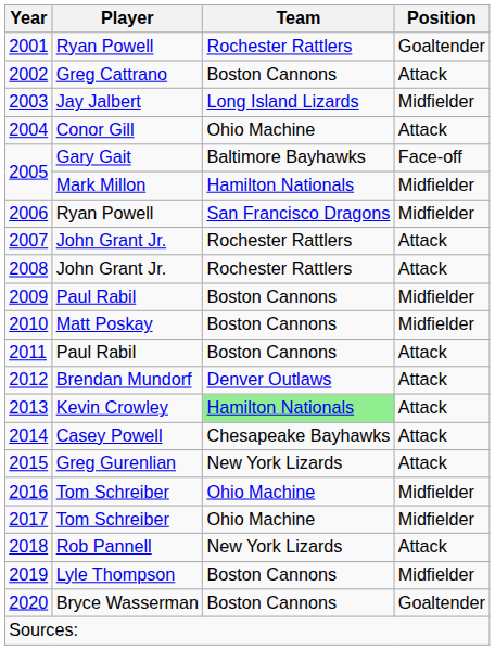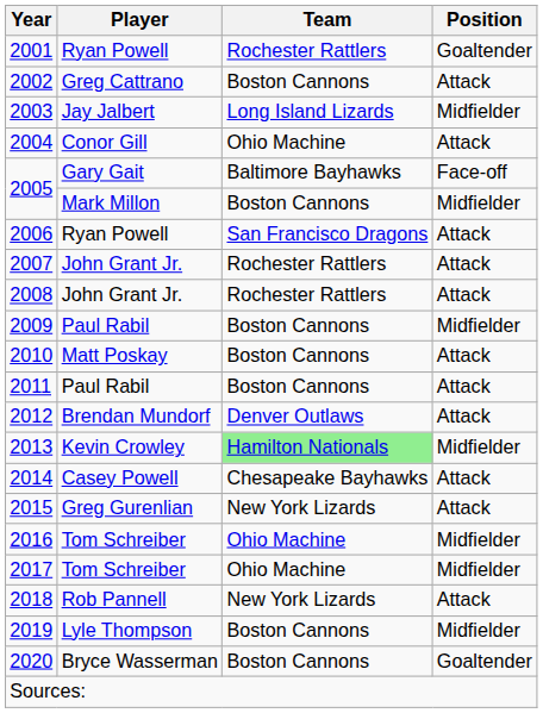 <table class="wikitable">
 <tr>
 <th>Year</th>
 <th>Player</th>
 <th>Team</th>
 <th>Position</th>
 </tr>
 <tr>
 <td><a href='#'>2001</a></td>
 <td><a href='#'>Ryan Powell</a></td>
 <td><a href='#'>Rochester Rattlers</a></td>
 <td>Goaltender</td>
 </tr>
 <tr>
 <td><a href='#'>2002</a></td>
 <td><a href='#'>Greg Cattrano</a></td>
 <td>Boston Cannons</td>
 <td>Attack</td>
 </tr>
 <tr>
 <td><a href='#'>2003</a></td>
 <td><a href='#'>Jay Jalbert</a></td>
 <td><a href='#'>Long Island Lizards</a></td>
 <td>Midfielder</td>
 </tr>
 <tr>
 <td><a href='#'>2004</a></td>
 <td><a href='#'>Conor Gill</a></td>
 <td>Ohio Machine</td>
 <td>Attack</td>
 </tr>
 <tr>
 <td rowspan=2><a href='#'>2005</a></td>
 <td><a href='#'>Gary Gait</a></td>
 <td>Baltimore Bayhawks</td>
 <td>Face-off</td>
 </tr>
 <tr>
 <td><a href='#'>Mark Millon</a></td>
-<td><a href='#'>Hamilton Nationals</a></td>
+<td>Boston Cannons</td>
 <td>Midfielder</td>
 </tr>
 <tr>
 <td><a href='#'>2006</a></td>
 <td>Ryan Powell</td>
 <td><a href='#'>San Francisco Dragons</a></td>
-<td>Midfielder</td>
+<td>Attack</td>
 </tr>
 <tr>
 <td><a href='#'>2007</a></td>
 <td><a href='#'>John Grant Jr.</a></td>
 <td>Rochester Rattlers</td>
 <td>Attack</td>
 </tr>
 <tr>
 <td><a href='#'>2008</a></td>
 <td>John Grant Jr.</td>
 <td>Rochester Rattlers</td>
 <td>Attack</td>
 </tr>
 <tr>
 <td><a href='#'>2009</a></td>
 <td><a href='#'>Paul Rabil</a></td>
 <td>Boston Cannons</td>
 <td>Midfielder</td>
 </tr>
 <tr>
 <td><a href='#'>2010</a></td>
 <td><a href='#'>Matt Poskay</a></td>
 <td>Boston Cannons</td>
-<td>Midfielder</td>
+<td>Attack</td>
 </tr>
 <tr>
 <td><a href='#'>2011</a></td>
 <td>Paul Rabil</td>
 <td>Boston Cannons</td>
 <td>Attack</td>
 </tr>
 <tr>
 <td><a href='#'>2012</a></td>
 <td><a href='#'>Brendan Mundorf</a></td>
 <td><a href='#'>Denver Outlaws</a></td>
 <td>Attack</td>
 </tr>
 <tr>
 <td><a href='#'>2013</a></td>
 <td><a href='#'>Kevin Crowley</a></td>
 <td style="background: lightgreen;"><a href='#'>Hamilton Nationals</a></td>
-<td>Attack</td>
+<td>Midfielder</td>
 </tr>
 <tr>
 <td><a href='#'>2014</a></td>
 <td><a href='#'>Casey Powell</a></td>
 <td>Chesapeake Bayhawks</td>
 <td>Attack</td>
 </tr>
 <tr>
 <td><a href='#'>2015</a></td>
 <td><a href='#'>Greg Gurenlian</a></td>
 <td>New York Lizards</td>
 <td>Attack</td>
 </tr>
 <tr>
 <td><a href='#'>2016</a></td>
 <td><a href='#'>Tom Schreiber</a></td>
 <td><a href='#'>Ohio Machine</a></td>
 <td>Midfielder</td>
 </tr>
 <tr>
 <td><a href='#'>2017</a></td>
 <td><a href='#'>Tom Schreiber</a></td>
 <td>Ohio Machine</td>
 <td>Midfielder</td>
 </tr>
 <tr>
 <td><a href='#'>2018</a></td>
 <td><a href='#'>Rob Pannell</a></td>
 <td>New York Lizards</td>
 <td>Attack</td>
 </tr>
 <tr>
 <td><a href='#'>2019</a></td>
 <td><a href='#'>Lyle Thompson</a></td>
 <td>Boston Cannons</td>
 <td>Midfielder</td>
 </tr>
 <tr>
 <td><a href='#'>2020</a></td>
 <td>Bryce Wasserman</td>
 <td>Boston Cannons</td>
 <td>Goaltender</td>
 </tr>
 <tr>
 <td colspan=4>Sources:</td>
 </tr>
 </table>
